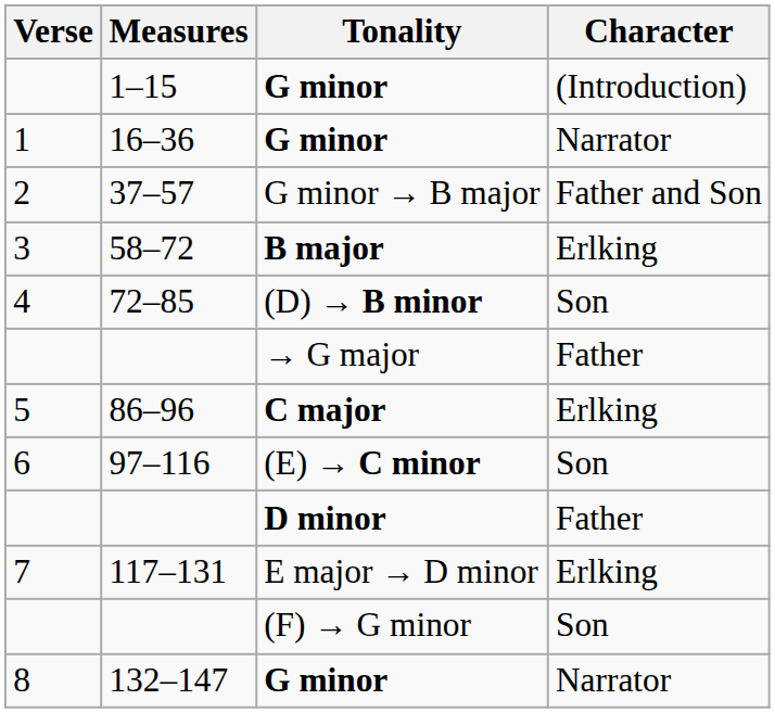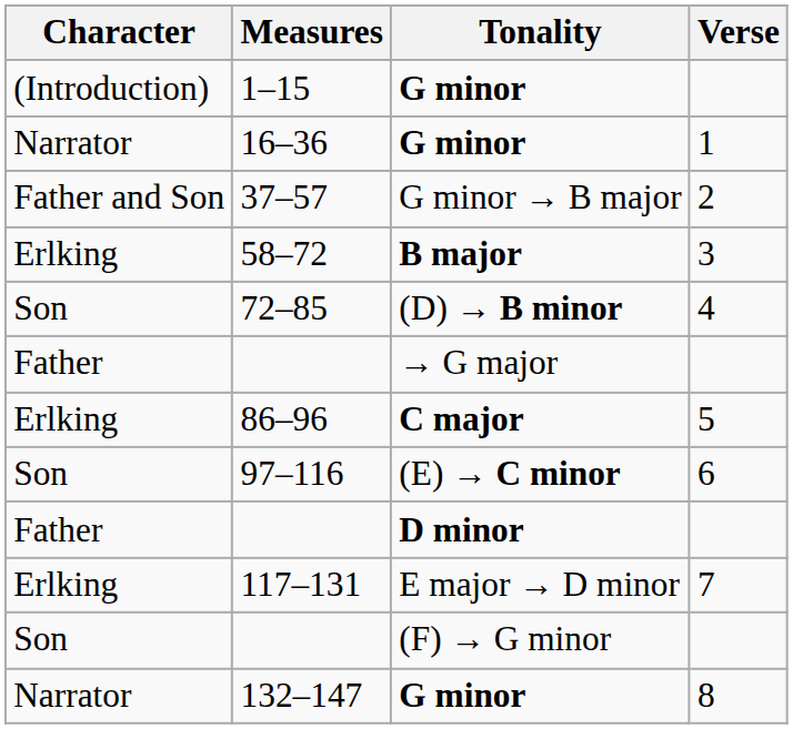 <table class="wikitable">
 <tr>
-<th>Verse</th>
+<th>Character</th>
 <th>Measures</th>
 <th>Tonality</th>
-<th>Character</th>
+<th>Verse</th>
 </tr>
 <tr>
-<td></td>
+<td>(Introduction)</td>
 <td>1–15</td>
 <td><strong>G minor</strong></td>
-<td>(Introduction)</td>
+<td></td>
 </tr>
 <tr>
-<td>1</td>
+<td>Narrator</td>
 <td>16–36</td>
 <td><strong>G minor</strong></td>
-<td>Narrator</td>
+<td>1</td>
 </tr>
 <tr>
-<td>2</td>
+<td>Father and Son</td>
 <td>37–57</td>
 <td>G minor → B major</td>
-<td>Father and Son</td>
+<td>2</td>
 </tr>
 <tr>
-<td>3</td>
+<td>Erlking</td>
 <td>58–72</td>
 <td><strong>B major</strong></td>
-<td>Erlking</td>
+<td>3</td>
 </tr>
 <tr>
-<td>4</td>
+<td>Son</td>
 <td>72–85</td>
 <td>(D) → <strong>B minor</strong></td>
-<td>Son</td>
+<td>4</td>
 </tr>
 <tr>
-<td></td>
+<td>Father</td>
 <td></td>
 <td>→ G major</td>
-<td>Father</td>
+<td></td>
 </tr>
 <tr>
-<td>5</td>
+<td>Erlking</td>
 <td>86–96</td>
 <td><strong>C major</strong></td>
-<td>Erlking</td>
+<td>5</td>
 </tr>
 <tr>
-<td>6</td>
+<td>Son</td>
 <td>97–116</td>
 <td>(E) → <strong>C minor</strong></td>
-<td>Son</td>
+<td>6</td>
 </tr>
 <tr>
-<td></td>
+<td>Father</td>
 <td></td>
 <td><strong>D minor</strong></td>
-<td>Father</td>
+<td></td>
 </tr>
 <tr>
-<td>7</td>
+<td>Erlking</td>
 <td>117–131</td>
 <td>E major → D minor</td>
-<td>Erlking</td>
+<td>7</td>
 </tr>
 <tr>
-<td></td>
+<td>Son</td>
 <td></td>
 <td>(F) → G minor</td>
-<td>Son</td>
+<td></td>
 </tr>
 <tr>
-<td>8</td>
+<td>Narrator</td>
 <td>132–147</td>
 <td><strong>G minor</strong></td>
-<td>Narrator</td>
+<td>8</td>
 </tr>
 </table>
